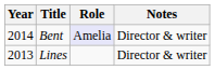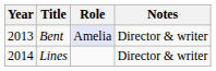 <table class = "wikitable sortable">
 <tr>
 <th>Year</th>
 <th>Title</th>
 <th class="unsortable">Role</th>
 <th class="unsortable">Notes</th>
 </tr>
 <tr>
-<td>2014</td>
+<td>2013</td>
 <td><em>Bent</em></td>
 <td style="background: lavender;">Amelia</td>
 <td>Director & writer</td>
 </tr>
 <tr>
-<td>2013</td>
+<td>2014</td>
 <td><em>Lines</em></td>
 <td></td>
 <td>Director & writer</td>
 </tr>
 </table>
